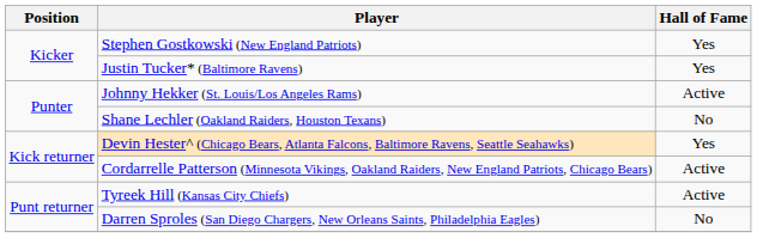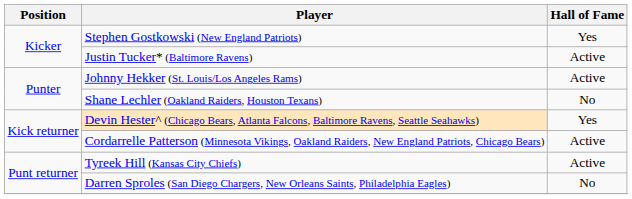 <table class="wikitable">
 <tr>
 <th>Position</th>
 <th>Player</th>
 <th>Hall of Fame</th>
 </tr>
 <tr>
 <td style="text-align:center;" rowspan="2"><a href='#'>Kicker</a></td>
 <td><a href='#'>Stephen Gostkowski</a><small> (<a href='#'>New England Patriots</a>)</small></td>
 <td align=center>Yes</td>
 </tr>
 <tr>
 <td><a href='#'>Justin Tucker</a>*<small> (<a href='#'>Baltimore Ravens</a>)</small></td>
-<td align=center>Yes</td>
+<td align=center>Active</td>
 </tr>
 <tr>
 <td style="text-align:center;" rowspan="2"><a href='#'>Punter</a></td>
 <td><a href='#'>Johnny Hekker</a><small> (<a href='#'>St. Louis/Los Angeles Rams</a>)</small></td>
 <td align=center>Active</td>
 </tr>
 <tr>
 <td><a href='#'>Shane Lechler</a><small> (<a href='#'>Oakland Raiders</a>, <a href='#'>Houston Texans</a>)</small></td>
 <td align=center>No</td>
 </tr>
 <tr>
 <td style="text-align:center;" rowspan="2"><a href='#'>Kick returner</a></td>
 <td style="background-color:#FFE6BD"><a href='#'>Devin Hester</a>^<small> (<a href='#'>Chicago Bears</a>, <a href='#'>Atlanta Falcons</a>, <a href='#'>Baltimore Ravens</a>, <a href='#'>Seattle Seahawks</a>)</small></td>
 <td align=center>Yes</td>
 </tr>
 <tr>
 <td><a href='#'>Cordarrelle Patterson</a><small> (<a href='#'>Minnesota Vikings</a>, <a href='#'>Oakland Raiders</a>, <a href='#'>New England Patriots</a>, <a href='#'>Chicago Bears</a>)</small></td>
 <td align=center>Active</td>
 </tr>
 <tr>
 <td style="text-align:center;" rowspan="2"><a href='#'>Punt returner</a></td>
 <td><a href='#'>Tyreek Hill</a><small> (<a href='#'>Kansas City Chiefs</a>)</small></td>
 <td align=center>Active</td>
 </tr>
 <tr>
 <td><a href='#'>Darren Sproles</a><small> (<a href='#'>San Diego Chargers</a>, <a href='#'>New Orleans Saints</a>, <a href='#'>Philadelphia Eagles</a>)</small></td>
 <td align=center>No</td>
 </tr>
 <tr>
 </tr>
 </table>
